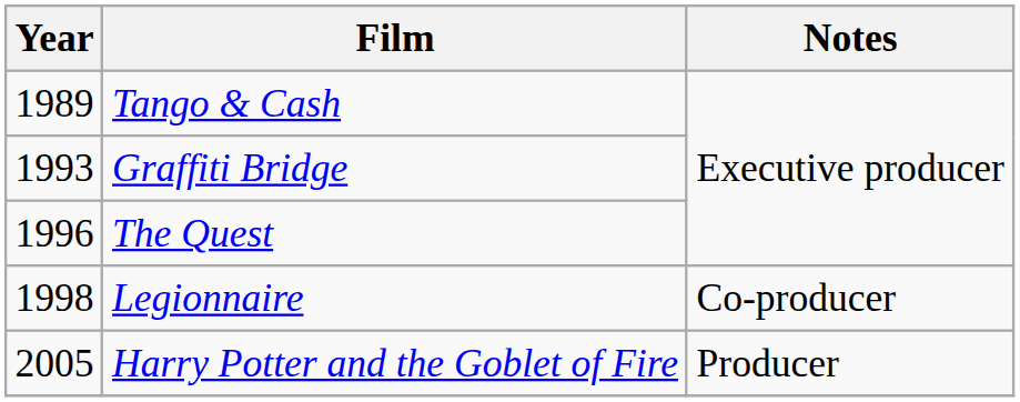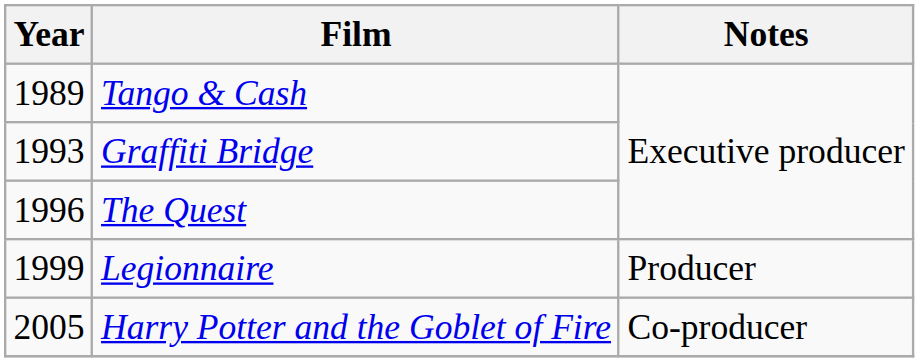 <table class="wikitable" style="font-size: 95%;">
 <tr>
 <th>Year</th>
 <th>Film</th>
 <th>Notes</th>
 </tr>
 <tr>
 <td>1989</td>
 <td><em><a href='#'>Tango & Cash</a></em></td>
 <td rowspan="3">Executive producer</td>
 </tr>
 <tr>
 <td>1993</td>
 <td><em><a href='#'>Graffiti Bridge</a></em></td>
 </tr>
 <tr>
 <td>1996</td>
 <td><em><a href='#'>The Quest</a></em></td>
 </tr>
 <tr>
-<td>1998</td>
+<td>1999</td>
 <td><em><a href='#'>Legionnaire</a></em></td>
-<td>Co-producer</td>
+<td>Producer</td>
 </tr>
 <tr>
 <td>2005</td>
 <td><em><a href='#'>Harry Potter and the Goblet of Fire</a></em></td>
-<td>Producer</td>
+<td>Co-producer</td>
 </tr>
 <tr>
 </tr>
 </table>
